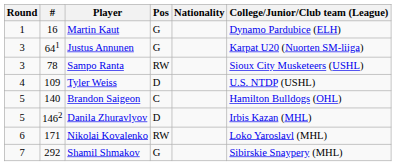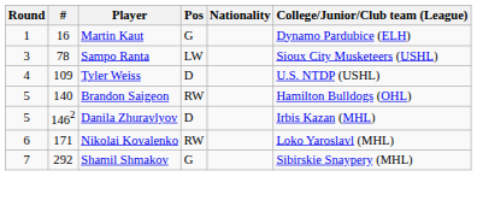 <table class="wikitable">
 <tr>
 <th>Round</th>
 <th>#</th>
 <th>Player</th>
 <th>Pos</th>
 <th>Nationality</th>
 <th>College/Junior/Club team (League)</th>
 </tr>
 <tr>
 <td style="text-align:center;">1</td>
 <td style="text-align:center;">16</td>
 <td><a href='#'>Martin Kaut</a></td>
 <td>G</td>
 <td></td>
 <td><a href='#'>Dynamo Pardubice</a> (<a href='#'>ELH</a>)</td>
 </tr>
 <tr>
 <td style="text-align:center;">3</td>
-<td style="text-align:center;">64<sup>1</sup></td>
-<td><a href='#'>Justus Annunen</a></td>
-<td>G</td>
-<td></td>
-<td><a href='#'>Karpat U20</a> (<a href='#'>Nuorten SM-liiga</a>)</td>
-</tr>
-<tr>
-<td style="text-align:center;">3</td>
 <td style="text-align:center;">78</td>
 <td><a href='#'>Sampo Ranta</a></td>
-<td>RW</td>
+<td>LW</td>
 <td></td>
 <td><a href='#'>Sioux City Musketeers</a> (<a href='#'>USHL</a>)</td>
 </tr>
 <tr>
 <td style="text-align:center;">4</td>
 <td style="text-align:center;">109</td>
 <td><a href='#'>Tyler Weiss</a></td>
 <td>D</td>
 <td></td>
 <td><a href='#'>U.S. NTDP</a> (USHL)</td>
 </tr>
 <tr>
 <td style="text-align:center;">5</td>
 <td style="text-align:center;">140</td>
 <td><a href='#'>Brandon Saigeon</a></td>
-<td>C</td>
+<td>RW</td>
 <td></td>
 <td><a href='#'>Hamilton Bulldogs</a> (<a href='#'>OHL</a>)</td>
 </tr>
 <tr>
 <td style="text-align:center;">5</td>
 <td style="text-align:center;">146<sup>2</sup></td>
 <td><a href='#'>Danila Zhuravlyov</a></td>
 <td>D</td>
 <td></td>
 <td><a href='#'>Irbis Kazan</a> (<a href='#'>MHL</a>)</td>
 </tr>
 <tr>
 <td style="text-align:center;">6</td>
 <td style="text-align:center;">171</td>
 <td><a href='#'>Nikolai Kovalenko</a></td>
 <td>RW</td>
 <td></td>
 <td><a href='#'>Loko Yaroslavl</a> (MHL)</td>
 </tr>
 <tr>
 <td style="text-align:center;">7</td>
 <td style="text-align:center;">292</td>
 <td><a href='#'>Shamil Shmakov</a></td>
 <td>G</td>
 <td></td>
 <td><a href='#'>Sibirskie Snaypery</a> (MHL)</td>
 </tr>
 </table>
